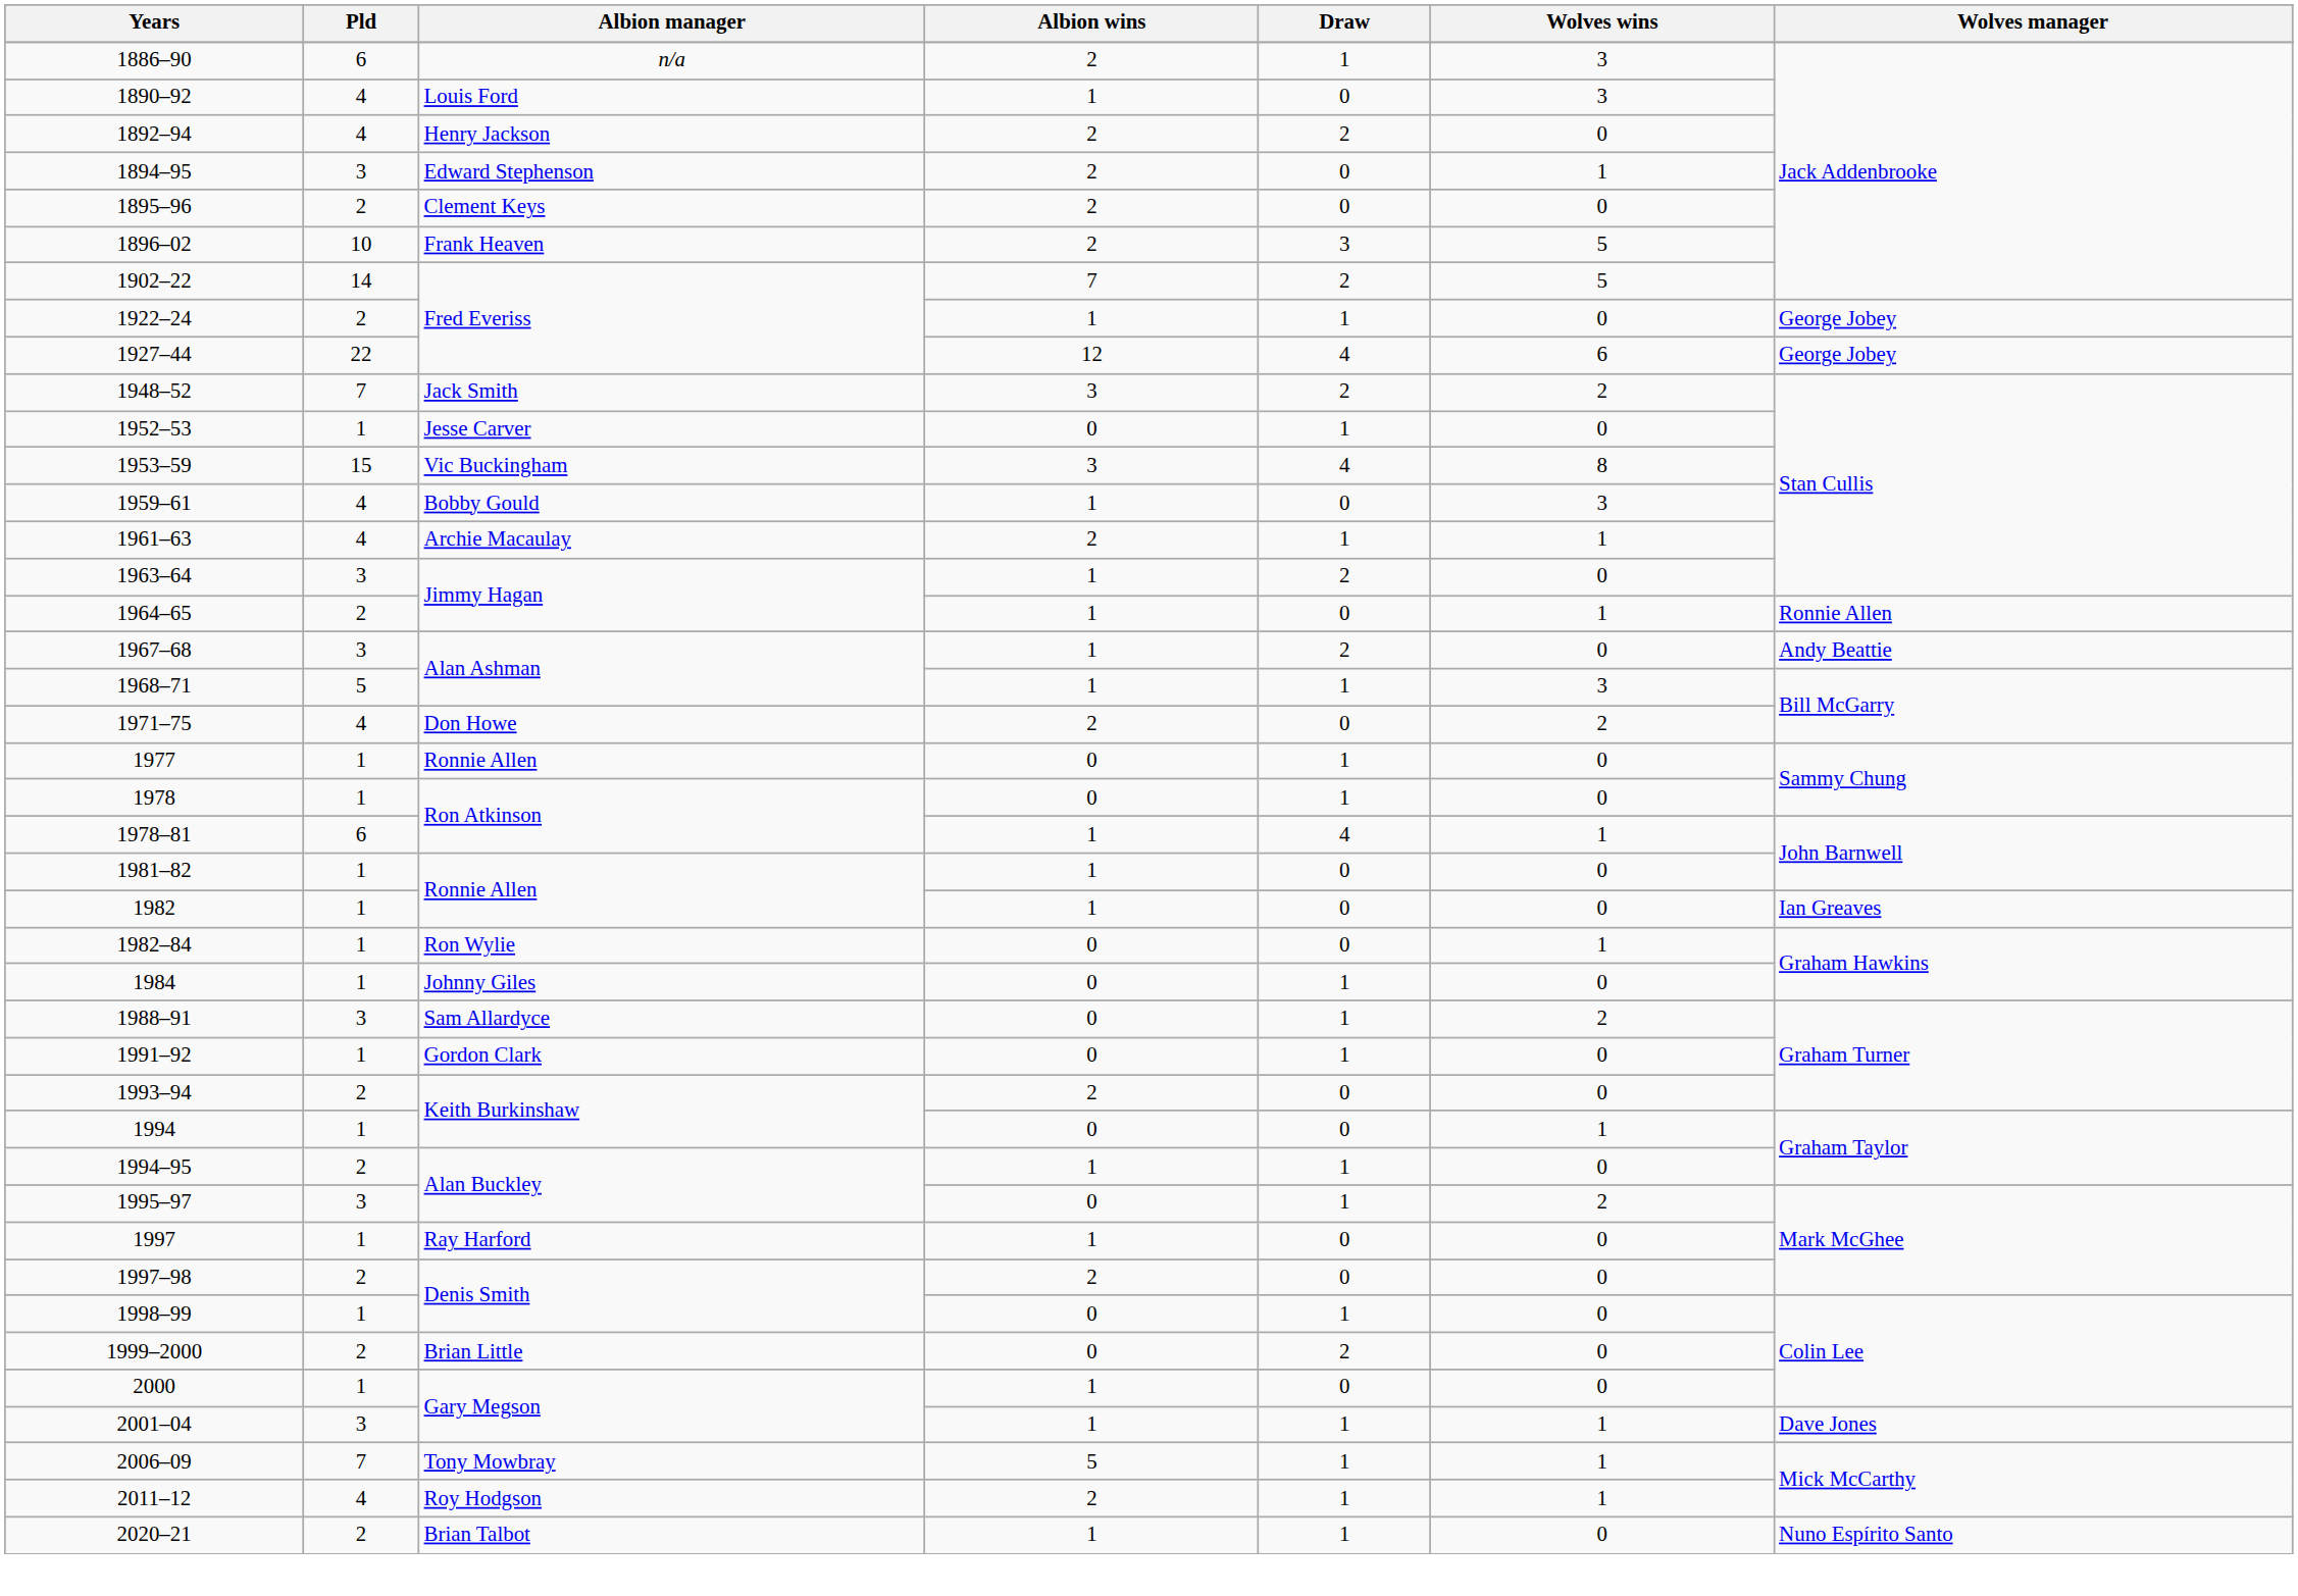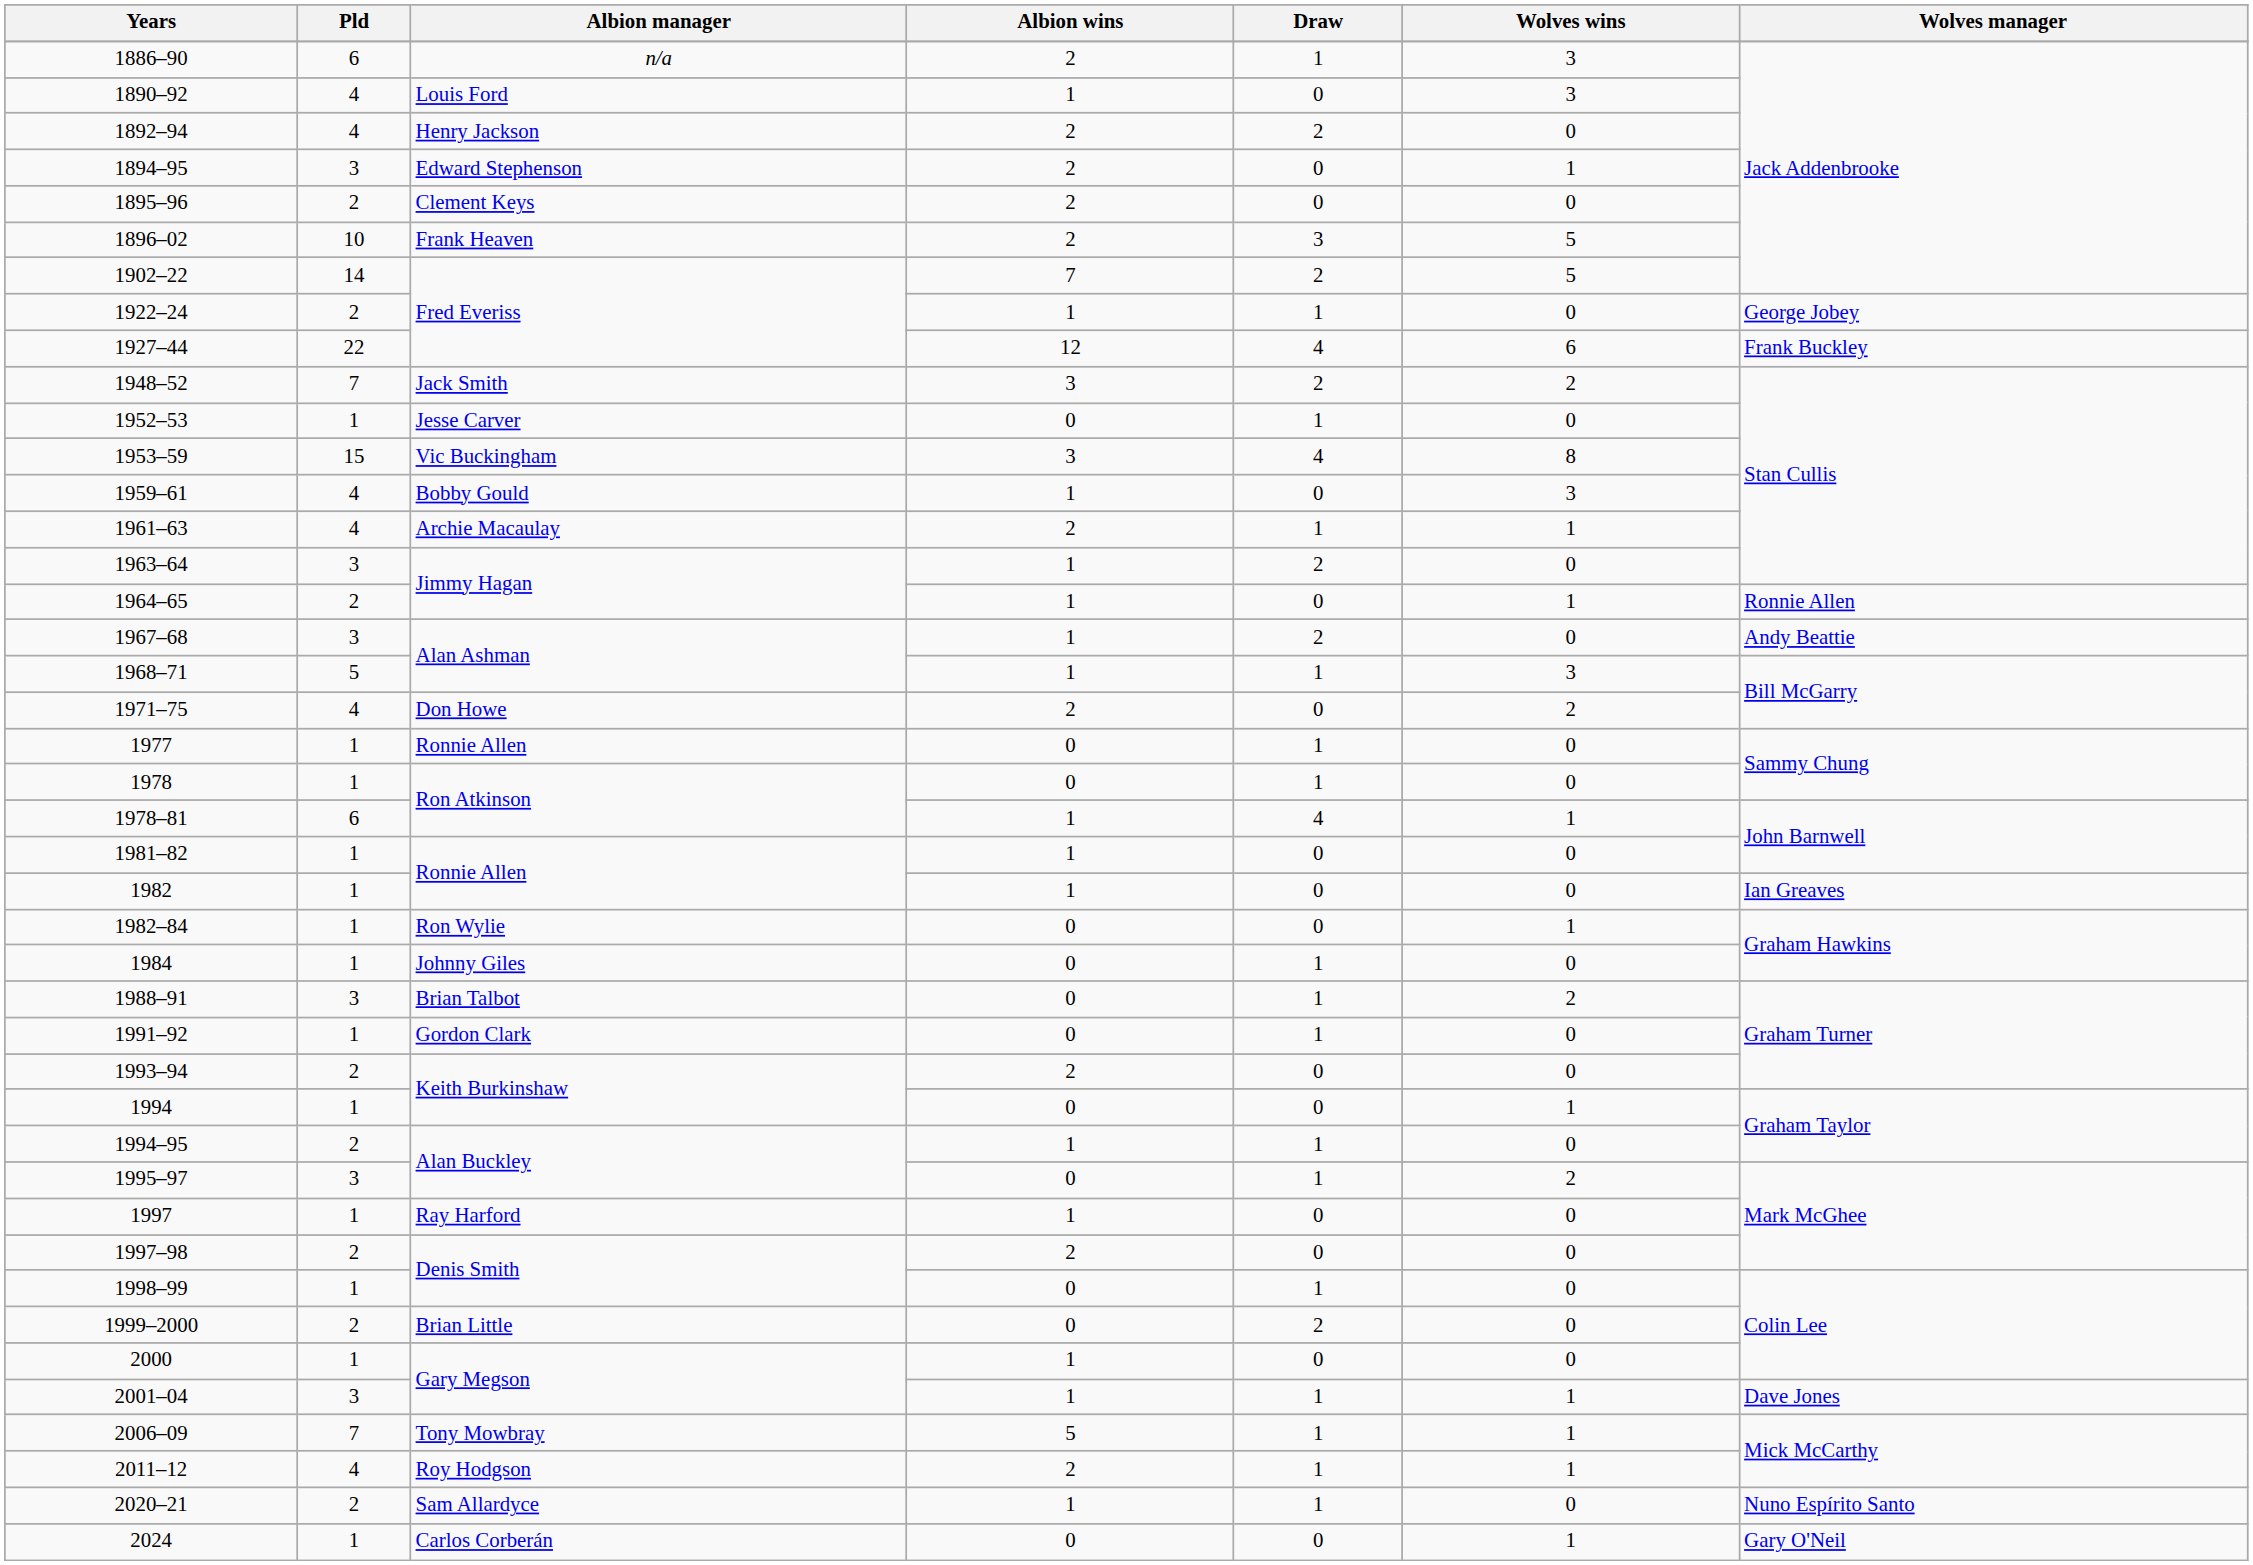 <table class="wikitable" style="text-align: center; width: 65%; font-size: 12px">
 <tr>
 <th><strong>Years</strong></th>
 <th><strong>Pld</strong></th>
 <th><strong>Albion manager</strong></th>
 <th><strong>Albion wins</strong></th>
 <th><strong>Draw</strong></th>
 <th><strong>Wolves wins</strong></th>
 <th><strong>Wolves manager</strong></th>
 </tr>
 <tr>
 </tr>
 <tr>
 <td>1886–90</td>
 <td>6</td>
 <td><em>n/a</em></td>
 <td>2</td>
 <td>1</td>
 <td>3</td>
 <td rowspan="7" align="left"> <a href='#'>Jack Addenbrooke</a></td>
 </tr>
 <tr align="center">
 <td>1890–92</td>
 <td>4</td>
 <td align="left"> <a href='#'>Louis Ford</a></td>
 <td>1</td>
 <td>0</td>
 <td>3</td>
 </tr>
 <tr align="center">
 <td>1892–94</td>
 <td>4</td>
 <td align="left"> <a href='#'>Henry Jackson</a></td>
 <td>2</td>
 <td>2</td>
 <td>0</td>
 </tr>
 <tr align="center">
 <td>1894–95</td>
 <td>3</td>
 <td align="left"> <a href='#'>Edward Stephenson</a></td>
 <td>2</td>
 <td>0</td>
 <td>1</td>
 </tr>
 <tr align="center">
 <td>1895–96</td>
 <td>2</td>
 <td align="left"> <a href='#'>Clement Keys</a></td>
 <td>2</td>
 <td>0</td>
 <td>0</td>
 </tr>
 <tr align="center">
 <td>1896–02</td>
 <td>10</td>
 <td align="left"> <a href='#'>Frank Heaven</a></td>
 <td>2</td>
 <td>3</td>
 <td>5</td>
 </tr>
 <tr align="center">
 <td>1902–22</td>
 <td>14</td>
 <td rowspan="3" align="left"> <a href='#'>Fred Everiss</a></td>
 <td>7</td>
 <td>2</td>
 <td>5</td>
 </tr>
 <tr align="center">
 <td>1922–24</td>
 <td>2</td>
 <td>1</td>
 <td>1</td>
 <td>0</td>
 <td align="left"> <a href='#'>George Jobey</a></td>
 </tr>
 <tr align="center">
 <td>1927–44</td>
 <td>22</td>
 <td>12</td>
 <td>4</td>
 <td>6</td>
-<td align="left"> <a href='#'>George Jobey</a></td>
+<td align="left"> <a href='#'>Frank Buckley</a></td>
 </tr>
 <tr align="center">
 <td>1948–52</td>
 <td>7</td>
 <td align="left"> <a href='#'>Jack Smith</a></td>
 <td>3</td>
 <td>2</td>
 <td>2</td>
 <td rowspan="6" align="left"> <a href='#'>Stan Cullis</a></td>
 </tr>
 <tr align="center">
 <td>1952–53</td>
 <td>1</td>
 <td align="left"> <a href='#'>Jesse Carver</a></td>
 <td>0</td>
 <td>1</td>
 <td>0</td>
 </tr>
 <tr align="center">
 <td>1953–59</td>
 <td>15</td>
 <td align="left"> <a href='#'>Vic Buckingham</a></td>
 <td>3</td>
 <td>4</td>
 <td>8</td>
 </tr>
 <tr align="center">
 <td>1959–61</td>
 <td>4</td>
 <td align="left"> <a href='#'>Bobby Gould</a></td>
 <td>1</td>
 <td>0</td>
 <td>3</td>
 </tr>
 <tr align="center">
 <td>1961–63</td>
 <td>4</td>
 <td align="left"> <a href='#'>Archie Macaulay</a></td>
 <td>2</td>
 <td>1</td>
 <td>1</td>
 </tr>
 <tr align="center">
 <td>1963–64</td>
 <td>3</td>
 <td rowspan="2" align="left"> <a href='#'>Jimmy Hagan</a></td>
 <td>1</td>
 <td>2</td>
 <td>0</td>
 </tr>
 <tr align="center">
 <td>1964–65</td>
 <td>2</td>
 <td>1</td>
 <td>0</td>
 <td>1</td>
 <td align="left"> <a href='#'>Ronnie Allen</a></td>
 </tr>
 <tr align="center">
 <td>1967–68</td>
 <td>3</td>
 <td rowspan="2" align="left"> <a href='#'>Alan Ashman</a></td>
 <td>1</td>
 <td>2</td>
 <td>0</td>
 <td align="left"> <a href='#'>Andy Beattie</a></td>
 </tr>
 <tr align="center">
 <td>1968–71</td>
 <td>5</td>
 <td>1</td>
 <td>1</td>
 <td>3</td>
 <td rowspan="2" align="left"> <a href='#'>Bill McGarry</a></td>
 </tr>
 <tr align="center">
 <td>1971–75</td>
 <td>4</td>
 <td align="left"> <a href='#'>Don Howe</a></td>
 <td>2</td>
 <td>0</td>
 <td>2</td>
 </tr>
 <tr align="center">
 <td>1977</td>
 <td>1</td>
 <td align="left"> <a href='#'>Ronnie Allen</a></td>
 <td>0</td>
 <td>1</td>
 <td>0</td>
 <td rowspan="2" align="left"> <a href='#'>Sammy Chung</a></td>
 </tr>
 <tr align="center">
 <td>1978</td>
 <td>1</td>
 <td rowspan="2" align="left"> <a href='#'>Ron Atkinson</a></td>
 <td>0</td>
 <td>1</td>
 <td>0</td>
 </tr>
 <tr align="center">
 <td>1978–81</td>
 <td>6</td>
 <td>1</td>
 <td>4</td>
 <td>1</td>
 <td rowspan="2" align="left"> <a href='#'>John Barnwell</a></td>
 </tr>
 <tr align="center">
 <td>1981–82</td>
 <td>1</td>
 <td rowspan="2" align="left"> <a href='#'>Ronnie Allen</a></td>
 <td>1</td>
 <td>0</td>
 <td>0</td>
 </tr>
 <tr align="center">
 <td>1982</td>
 <td>1</td>
 <td>1</td>
 <td>0</td>
 <td>0</td>
 <td align="left"> <a href='#'>Ian Greaves</a></td>
 </tr>
 <tr align="center">
 <td>1982–84</td>
 <td>1</td>
 <td align="left"> <a href='#'>Ron Wylie</a></td>
 <td>0</td>
 <td>0</td>
 <td>1</td>
 <td rowspan="2" align="left"> <a href='#'>Graham Hawkins</a></td>
 </tr>
 <tr align="center">
 <td>1984</td>
 <td>1</td>
 <td align="left"> <a href='#'>Johnny Giles</a></td>
 <td>0</td>
 <td>1</td>
 <td>0</td>
 </tr>
 <tr align="center">
 <td>1988–91</td>
 <td>3</td>
-<td align="left"> <a href='#'>Sam Allardyce</a></td>
+<td align="left"> <a href='#'>Brian Talbot</a></td>
 <td>0</td>
 <td>1</td>
 <td>2</td>
 <td rowspan="3" align="left"> <a href='#'>Graham Turner</a></td>
 </tr>
 <tr align="center">
 <td>1991–92</td>
 <td>1</td>
 <td align="left"> <a href='#'>Gordon Clark</a></td>
 <td>0</td>
 <td>1</td>
 <td>0</td>
 </tr>
 <tr align="center">
 <td>1993–94</td>
 <td>2</td>
 <td rowspan="2" align="left"> <a href='#'>Keith Burkinshaw</a></td>
 <td>2</td>
 <td>0</td>
 <td>0</td>
 </tr>
 <tr align="center">
 <td>1994</td>
 <td>1</td>
 <td>0</td>
 <td>0</td>
 <td>1</td>
 <td rowspan="2" align="left"> <a href='#'>Graham Taylor</a></td>
 </tr>
 <tr align="center">
 <td>1994–95</td>
 <td>2</td>
 <td rowspan="2" align="left"> <a href='#'>Alan Buckley</a></td>
 <td>1</td>
 <td>1</td>
 <td>0</td>
 </tr>
 <tr align="center">
 <td>1995–97</td>
 <td>3</td>
 <td>0</td>
 <td>1</td>
 <td>2</td>
 <td rowspan="3" align="left"> <a href='#'>Mark McGhee</a></td>
 </tr>
 <tr align="center">
 <td>1997</td>
 <td>1</td>
 <td align="left"> <a href='#'>Ray Harford</a></td>
 <td>1</td>
 <td>0</td>
 <td>0</td>
 </tr>
 <tr align="center">
 <td>1997–98</td>
 <td>2</td>
 <td rowspan="2" align="left"> <a href='#'>Denis Smith</a></td>
 <td>2</td>
 <td>0</td>
 <td>0</td>
 </tr>
 <tr align="center">
 <td>1998–99</td>
 <td>1</td>
 <td>0</td>
 <td>1</td>
 <td>0</td>
 <td rowspan="3" align="left"> <a href='#'>Colin Lee</a></td>
 </tr>
 <tr align="center">
 <td>1999–2000</td>
 <td>2</td>
 <td align="left"> <a href='#'>Brian Little</a></td>
 <td>0</td>
 <td>2</td>
 <td>0</td>
 </tr>
 <tr align="center">
 <td>2000</td>
 <td>1</td>
 <td rowspan="2" align="left"> <a href='#'>Gary Megson</a></td>
 <td>1</td>
 <td>0</td>
 <td>0</td>
 </tr>
 <tr align="center">
 <td>2001–04</td>
 <td>3</td>
 <td>1</td>
 <td>1</td>
 <td>1</td>
 <td align="left"> <a href='#'>Dave Jones</a></td>
 </tr>
 <tr align="center">
 <td>2006–09</td>
 <td>7</td>
 <td align="left"> <a href='#'>Tony Mowbray</a></td>
 <td>5</td>
 <td>1</td>
 <td>1</td>
 <td rowspan="2" align="left"> <a href='#'>Mick McCarthy</a></td>
 </tr>
 <tr align="center">
 <td>2011–12</td>
 <td>4</td>
 <td align="left"> <a href='#'>Roy Hodgson</a></td>
 <td>2</td>
 <td>1</td>
 <td>1</td>
 </tr>
 <tr align="center">
 <td>2020–21</td>
 <td>2</td>
-<td align="left"> <a href='#'>Brian Talbot</a></td>
+<td align="left"> <a href='#'>Sam Allardyce</a></td>
 <td>1</td>
 <td>1</td>
 <td>0</td>
 <td align="left"> <a href='#'>Nuno Espírito Santo</a></td>
 </tr>
+<tr align="center">
+<td>2024</td>
+<td>1</td>
+<td align="left"> <a href='#'>Carlos Corberán</a></td>
+<td>0</td>
+<td>0</td>
+<td>1</td>
+<td align="left"> <a href='#'>Gary O'Neil</a></td>
+</tr>
 </table>
